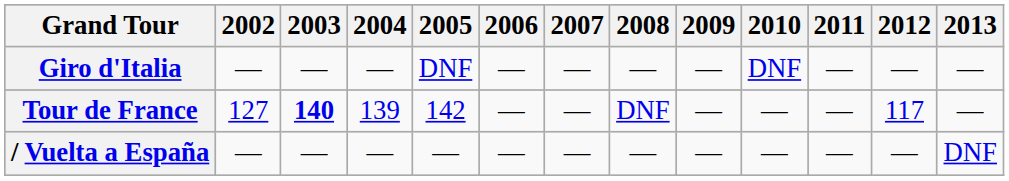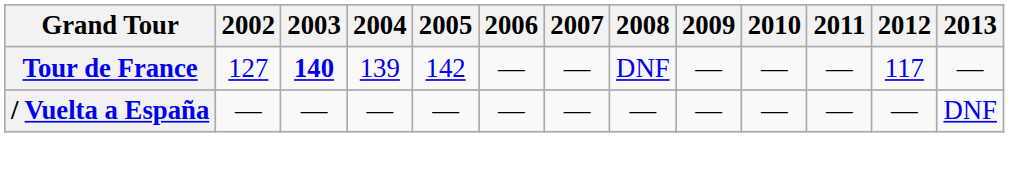 <table class="wikitable plainrowheaders">
 <tr>
 <th>Grand Tour</th>
 <th scope="col">2002</th>
 <th scope="col">2003</th>
 <th scope="col">2004</th>
 <th scope="col">2005</th>
 <th scope="col">2006</th>
 <th scope="col">2007</th>
 <th scope="col">2008</th>
 <th scope="col">2009</th>
 <th scope="col">2010</th>
 <th scope="col">2011</th>
 <th scope="col">2012</th>
 <th scope="col">2013</th>
-</tr>
-<tr style="text-align:center;">
-<th scope="row"> <a href='#'>Giro d'Italia</a></th>
-<td>—</td>
-<td>—</td>
-<td>—</td>
-<td style="text-align:center;"><a href='#'>DNF</a></td>
-<td>—</td>
-<td>—</td>
-<td>—</td>
-<td>—</td>
-<td style="text-align:center;"><a href='#'>DNF</a></td>
-<td>—</td>
-<td>—</td>
-<td>—</td>
 </tr>
 <tr style="text-align:center;">
 <th scope="row"> <a href='#'>Tour de France</a></th>
 <td style="text-align:center;"><a href='#'>127</a></td>
 <td style="text-align:center;"><strong><a href='#'>140</a></strong></td>
 <td style="text-align:center;"><a href='#'>139</a></td>
 <td style="text-align:center;"><a href='#'>142</a></td>
 <td>—</td>
 <td>—</td>
 <td style="text-align:center;"><a href='#'>DNF</a></td>
 <td>—</td>
 <td>—</td>
 <td>—</td>
 <td style="text-align:center;"><a href='#'>117</a></td>
 <td>—</td>
 </tr>
 <tr style="text-align:center;">
 <th scope="row">/ <a href='#'>Vuelta a España</a></th>
 <td>—</td>
 <td>—</td>
 <td>—</td>
 <td>—</td>
 <td>—</td>
 <td>—</td>
 <td>—</td>
 <td>—</td>
 <td>—</td>
 <td>—</td>
 <td>—</td>
 <td style="text-align:center;"><a href='#'>DNF</a></td>
 </tr>
 </table>
